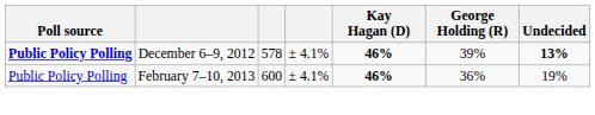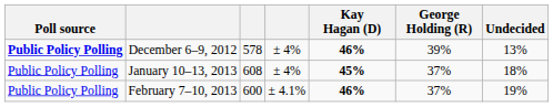 <table class="wikitable" style="text-align:center">
 <tr valign= bottom>
 <th>Poll source</th>
 <th></th>
 <th></th>
 <th></th>
 <th style="width:100px;">Kay<br>Hagan (D)</th>
 <th style="width:100px;">George<br>Holding (R)</th>
 <th>Undecided</th>
 </tr>
 <tr>
 <td align=left><strong><a href='#'>Public Policy Polling</a></strong></td>
 <td>December 6–9, 2012</td>
 <td>578</td>
-<td>± 4.1%</td>
+<td>± 4%</td>
 <td><strong>46%</strong></td>
 <td>39%</td>
-<td><strong>13%</strong></td>
+<td>13%</td>
+</tr>
+<tr>
+<td align=left><a href='#'>Public Policy Polling</a></td>
+<td>January 10–13, 2013</td>
+<td>608</td>
+<td>± 4%</td>
+<td><strong>45%</strong></td>
+<td>37%</td>
+<td>18%</td>
 </tr>
 <tr>
 <td align=left><a href='#'>Public Policy Polling</a></td>
 <td>February 7–10, 2013</td>
 <td>600</td>
 <td>± 4.1%</td>
 <td><strong>46%</strong></td>
-<td>36%</td>
+<td>37%</td>
 <td>19%</td>
 </tr>
 </table>
